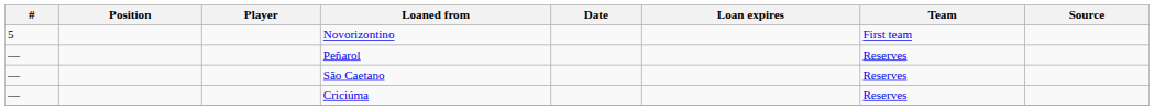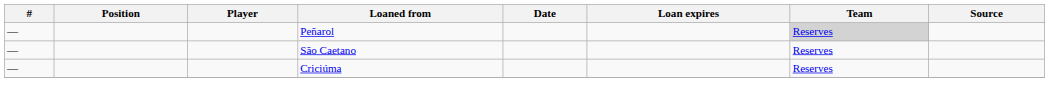 <table class="wikitable sortable" style="width:90%; text-align:center; font-size:95%; text-align:left;">
 <tr>
 <th>#</th>
 <th>Position</th>
 <th>Player</th>
 <th>Loaned from</th>
 <th>Date</th>
 <th>Loan expires</th>
 <th>Team</th>
 <th>Source</th>
 </tr>
 <tr>
-<td>5</td>
-<td></td>
-<td></td>
-<td> <a href='#'>Novorizontino</a></td>
-<td></td>
-<td></td>
-<td><a href='#'>First team</a></td>
-<td></td>
-</tr>
-<tr>
 <td>—</td>
 <td></td>
 <td></td>
 <td> <a href='#'>Peñarol</a></td>
 <td></td>
 <td></td>
-<td><a href='#'>Reserves</a></td>
+<td style="background: lightgrey;"><a href='#'>Reserves</a></td>
 <td></td>
 </tr>
 <tr>
 <td>—</td>
 <td></td>
 <td></td>
 <td> <a href='#'>São Caetano</a></td>
 <td></td>
 <td></td>
 <td><a href='#'>Reserves</a></td>
 <td></td>
 </tr>
 <tr>
 <td>—</td>
 <td></td>
 <td></td>
 <td> <a href='#'>Criciúma</a></td>
 <td></td>
 <td></td>
 <td><a href='#'>Reserves</a></td>
 <td></td>
 </tr>
 <tr>
 </tr>
 </table>
